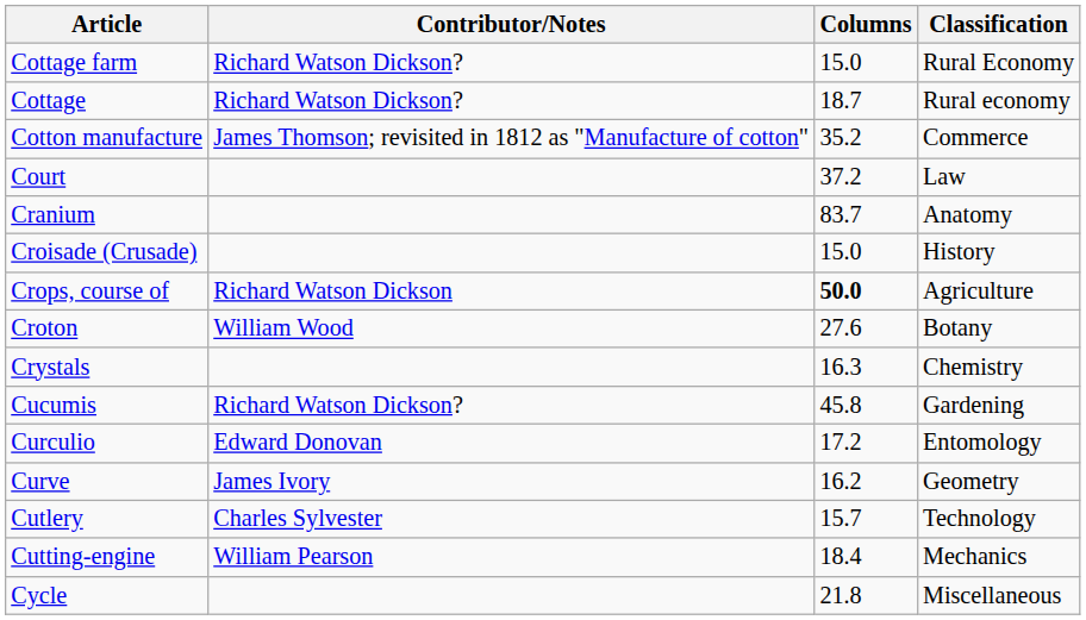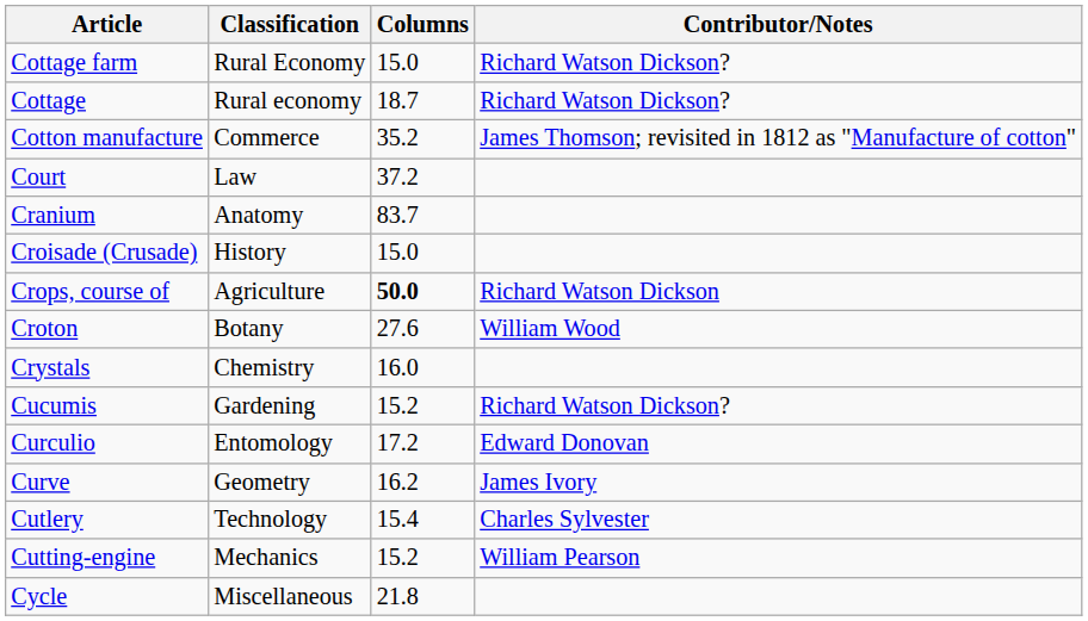 <table class="wikitable">
 <tr>
 <th>Article</th>
+<th>Classification</th>
+<th>Columns</th>
 <th>Contributor/Notes</th>
-<th>Columns</th>
-<th>Classification</th>
 </tr>
 <tr>
 <td><a href='#'>Cottage farm</a></td>
+<td>Rural Economy</td>
+<td>15.0</td>
 <td><a href='#'>Richard Watson Dickson</a>?</td>
-<td>15.0</td>
-<td>Rural Economy</td>
 </tr>
 <tr>
 <td><a href='#'>Cottage</a></td>
+<td>Rural economy</td>
+<td>18.7</td>
 <td><a href='#'>Richard Watson Dickson</a>?</td>
-<td>18.7</td>
-<td>Rural economy</td>
 </tr>
 <tr>
 <td><a href='#'>Cotton manufacture</a></td>
+<td>Commerce</td>
+<td>35.2</td>
 <td><a href='#'>James Thomson</a>; revisited in 1812 as "<a href='#'>Manufacture of cotton</a>"</td>
-<td>35.2</td>
-<td>Commerce</td>
 </tr>
 <tr>
 <td><a href='#'>Court</a></td>
+<td>Law</td>
+<td>37.2</td>
 <td></td>
-<td>37.2</td>
-<td>Law</td>
 </tr>
 <tr>
 <td><a href='#'>Cranium</a></td>
+<td>Anatomy</td>
+<td>83.7</td>
 <td></td>
-<td>83.7</td>
-<td>Anatomy</td>
 </tr>
 <tr>
 <td><a href='#'>Croisade (Crusade)</a></td>
+<td>History</td>
+<td>15.0</td>
 <td></td>
-<td>15.0</td>
-<td>History</td>
 </tr>
 <tr>
 <td><a href='#'>Crops, course of</a></td>
+<td>Agriculture</td>
+<td><strong>50.0</strong></td>
 <td><a href='#'>Richard Watson Dickson</a></td>
-<td><strong>50.0</strong></td>
-<td>Agriculture</td>
 </tr>
 <tr>
 <td><a href='#'>Croton</a></td>
+<td>Botany</td>
+<td>27.6</td>
 <td><a href='#'>William Wood</a></td>
-<td>27.6</td>
-<td>Botany</td>
 </tr>
 <tr>
 <td><a href='#'>Crystals</a></td>
+<td>Chemistry</td>
+<td>16.0</td>
 <td></td>
-<td>16.3</td>
-<td>Chemistry</td>
 </tr>
 <tr>
 <td><a href='#'>Cucumis</a></td>
+<td>Gardening</td>
+<td>15.2</td>
 <td><a href='#'>Richard Watson Dickson</a>?</td>
-<td>45.8</td>
-<td>Gardening</td>
 </tr>
 <tr>
 <td><a href='#'>Curculio</a></td>
+<td>Entomology</td>
+<td>17.2</td>
 <td><a href='#'>Edward Donovan</a></td>
-<td>17.2</td>
-<td>Entomology</td>
 </tr>
 <tr>
 <td><a href='#'>Curve</a></td>
+<td>Geometry</td>
+<td>16.2</td>
 <td><a href='#'>James Ivory</a></td>
-<td>16.2</td>
-<td>Geometry</td>
 </tr>
 <tr>
 <td><a href='#'>Cutlery</a></td>
+<td>Technology</td>
+<td>15.4</td>
 <td><a href='#'>Charles Sylvester</a></td>
-<td>15.7</td>
-<td>Technology</td>
 </tr>
 <tr>
 <td><a href='#'>Cutting-engine</a></td>
+<td>Mechanics</td>
+<td>15.2</td>
 <td><a href='#'>William Pearson</a></td>
-<td>18.4</td>
-<td>Mechanics</td>
 </tr>
 <tr>
 <td><a href='#'>Cycle</a></td>
+<td>Miscellaneous</td>
+<td>21.8</td>
 <td></td>
-<td>21.8</td>
-<td>Miscellaneous</td>
 </tr>
 </table>
